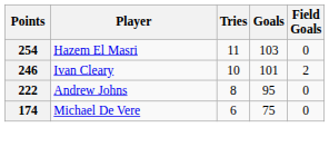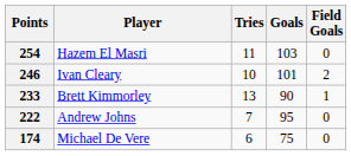 <table class="wikitable" style="text-align:left;">
 <tr>
 <th width=50>Points</th>
 <th width=200>Player</th>
 <th width=30>Tries</th>
 <th width=30>Goals</th>
 <th width=30>Field Goals</th>
 </tr>
 <tr>
 <th>254</th>
 <td> <a href='#'>Hazem El Masri</a></td>
 <td align=center>11</td>
 <td align=center>103</td>
 <td align=center>0</td>
 </tr>
 <tr>
 <th>246</th>
 <td> <a href='#'>Ivan Cleary</a></td>
 <td align=center>10</td>
 <td align=center>101</td>
 <td align=center>2</td>
 </tr>
 <tr>
+<th>233</th>
+<td> <a href='#'>Brett Kimmorley</a></td>
+<td align=center>13</td>
+<td align=center>90</td>
+<td align=center>1</td>
+</tr>
+<tr>
 <th>222</th>
 <td> <a href='#'>Andrew Johns</a></td>
-<td align=center>8</td>
+<td align=center>7</td>
 <td align=center>95</td>
 <td align=center>0</td>
 </tr>
 <tr>
 <th>174</th>
 <td> <a href='#'>Michael De Vere</a></td>
 <td align=center>6</td>
 <td align=center>75</td>
 <td align=center>0</td>
 </tr>
 </table>
